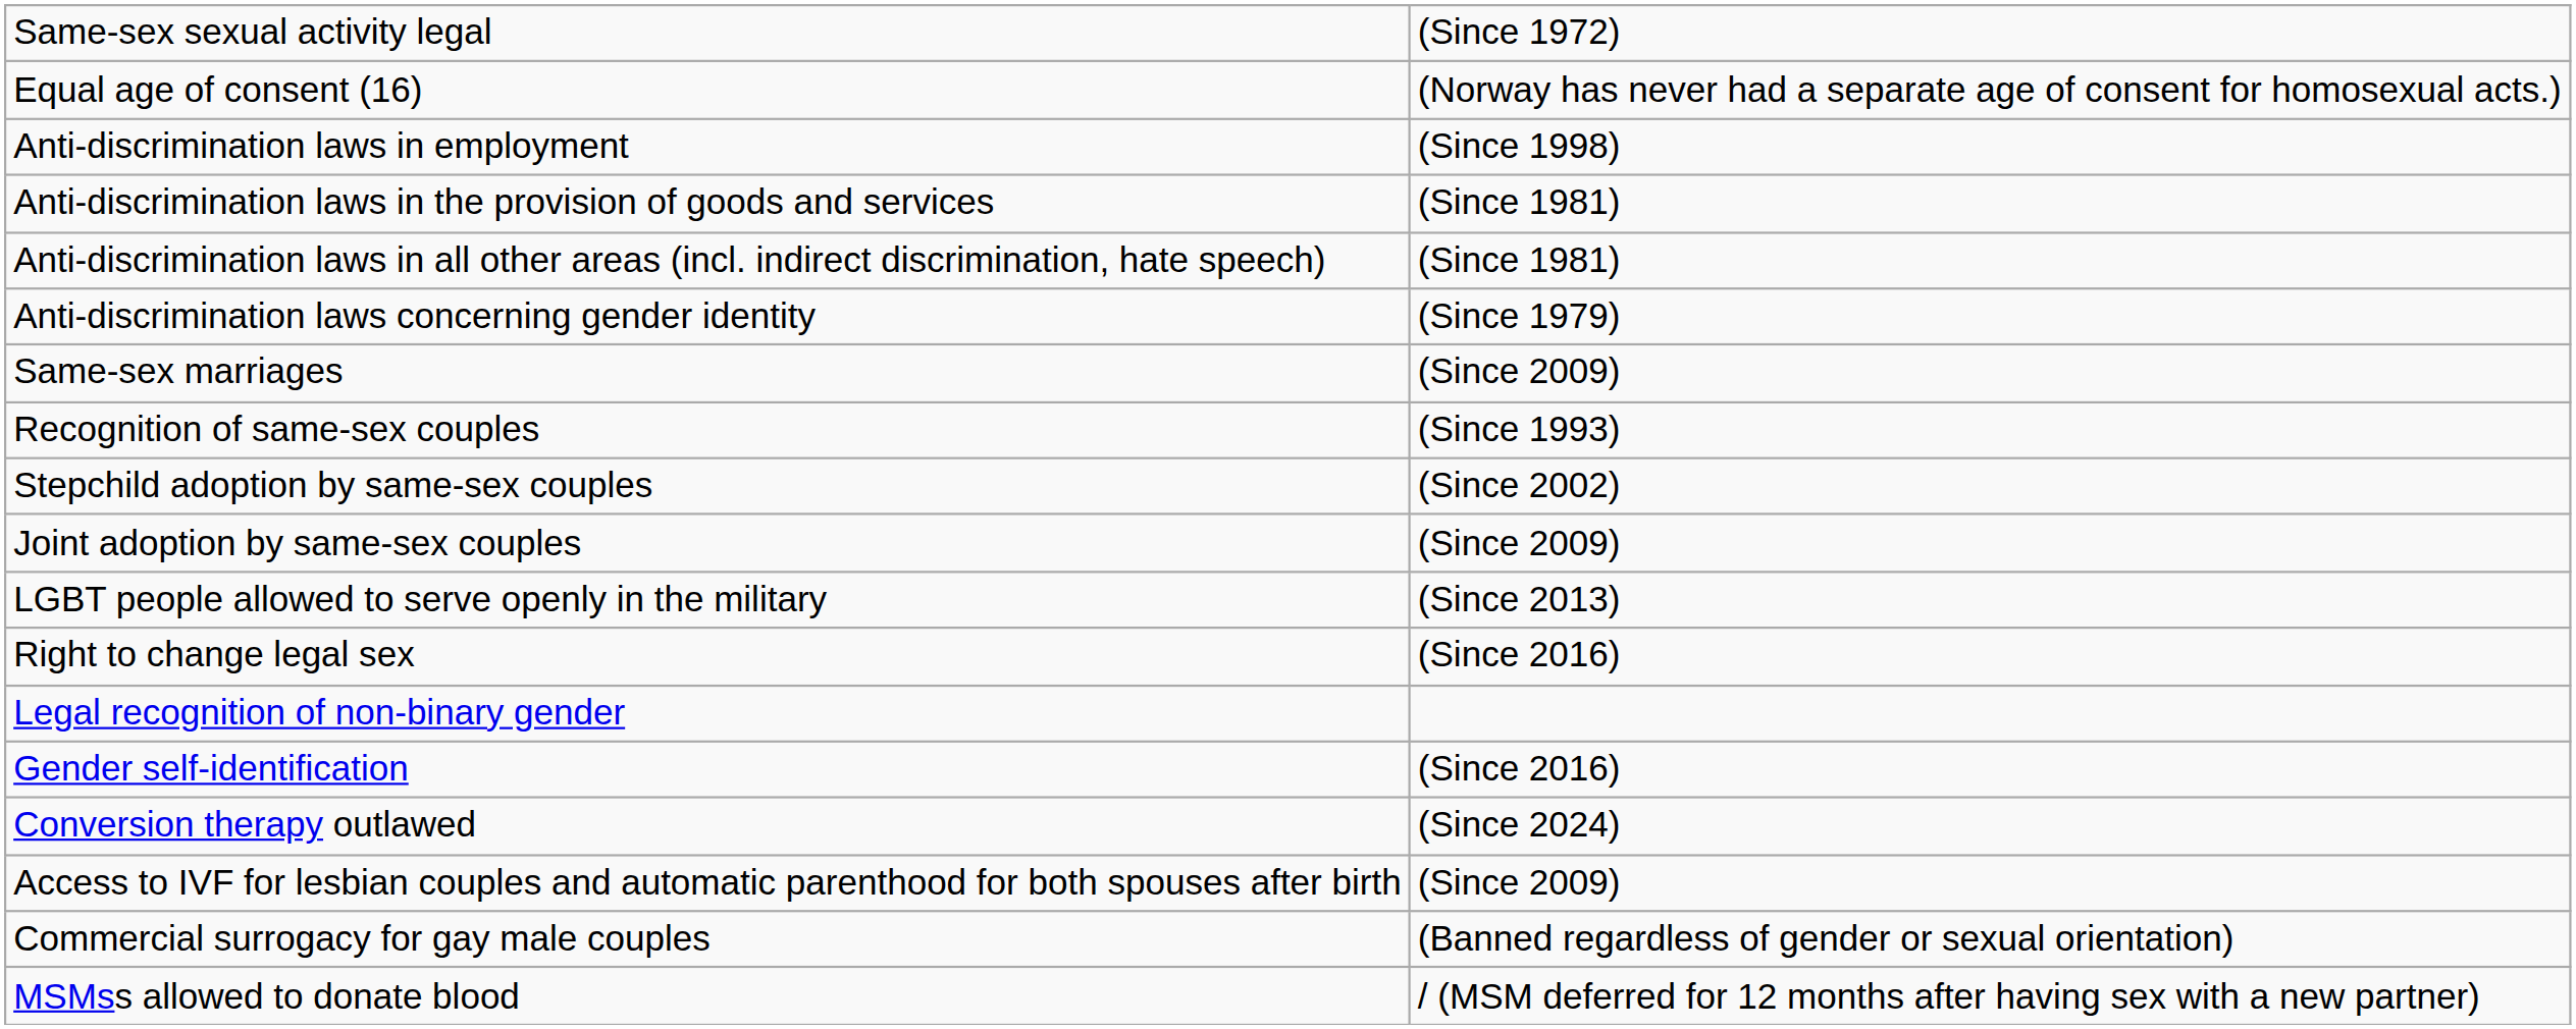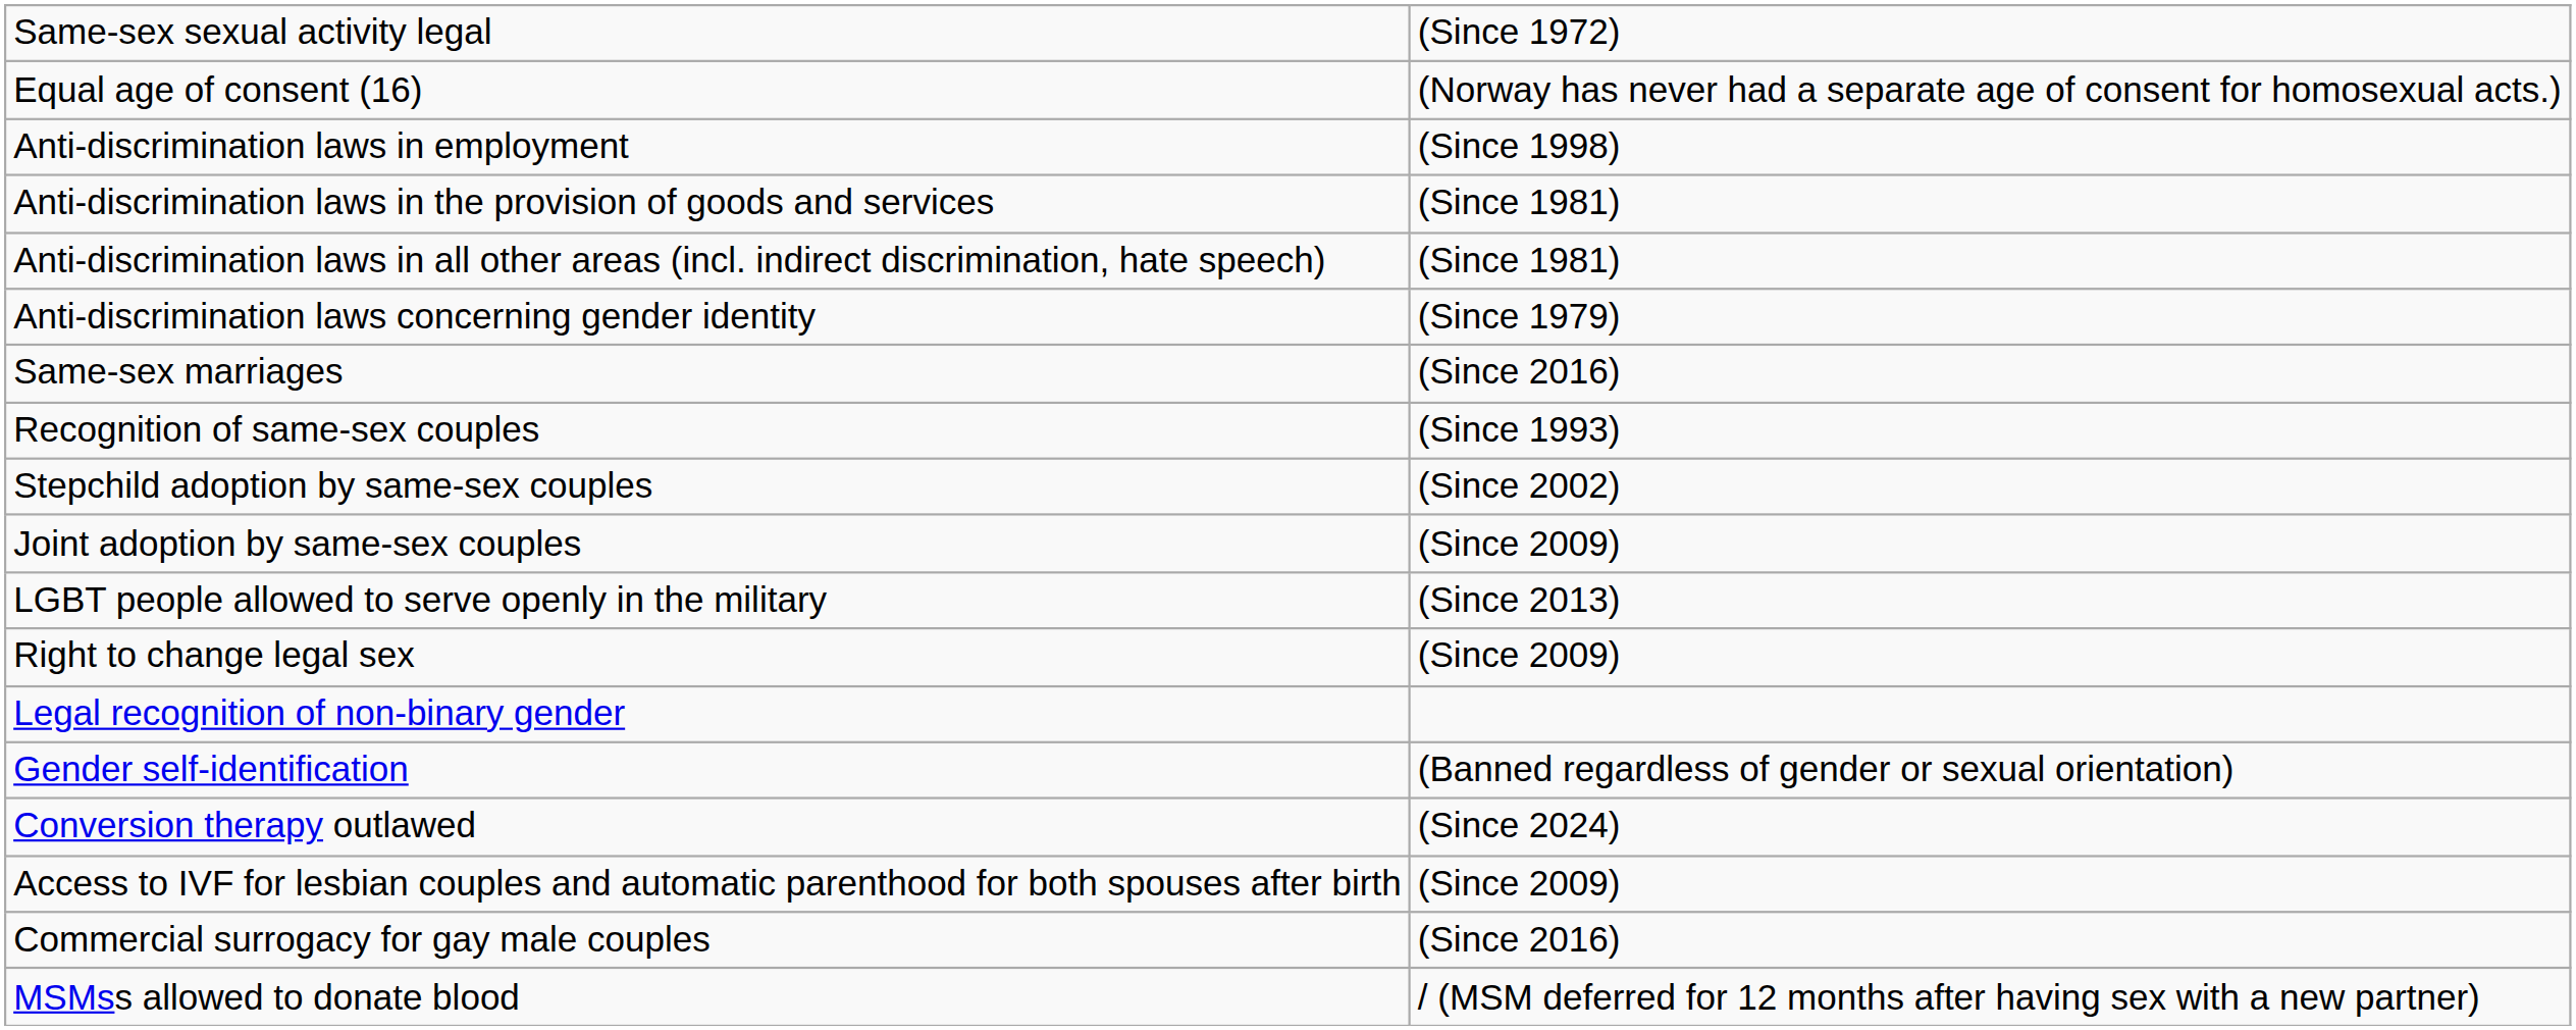 <table class="wikitable">
 <tr>
 <td>Same-sex sexual activity legal</td>
 <td> (Since 1972)</td>
 </tr>
 <tr>
 <td>Equal age of consent (16)</td>
 <td> (Norway has never had a separate age of consent for homosexual acts.)</td>
 </tr>
 <tr>
 <td>Anti-discrimination laws in employment</td>
 <td> (Since 1998)</td>
 </tr>
 <tr>
 <td>Anti-discrimination laws in the provision of goods and services</td>
 <td> (Since 1981)</td>
 </tr>
 <tr>
 <td>Anti-discrimination laws in all other areas (incl. indirect discrimination, hate speech)</td>
 <td> (Since 1981)</td>
 </tr>
 <tr>
 <td>Anti-discrimination laws concerning gender identity</td>
 <td> (Since 1979)</td>
 </tr>
 <tr>
 <td>Same-sex marriages</td>
-<td> (Since 2009)</td>
+<td> (Since 2016)</td>
 </tr>
 <tr>
 <td>Recognition of same-sex couples</td>
 <td> (Since 1993)</td>
 </tr>
 <tr>
 <td>Stepchild adoption by same-sex couples</td>
 <td> (Since 2002)</td>
 </tr>
 <tr>
 <td>Joint adoption by same-sex couples</td>
 <td> (Since 2009)</td>
 </tr>
 <tr>
 <td>LGBT people allowed to serve openly in the military</td>
 <td> (Since 2013)</td>
 </tr>
 <tr>
 <td>Right to change legal sex</td>
-<td> (Since 2016)</td>
+<td> (Since 2009)</td>
 </tr>
 <tr>
 <td><a href='#'>Legal recognition of non-binary gender</a></td>
 <td></td>
 </tr>
 <tr>
 <td><a href='#'>Gender self-identification</a></td>
-<td> (Since 2016)</td>
+<td> (Banned regardless of gender or sexual orientation)</td>
 </tr>
 <tr>
 <td><a href='#'>Conversion therapy</a> outlawed</td>
 <td> (Since 2024)</td>
 </tr>
 <tr>
 <td>Access to IVF for lesbian couples and automatic parenthood for both spouses after birth</td>
 <td> (Since 2009)</td>
 </tr>
 <tr>
 <td>Commercial surrogacy for gay male couples</td>
-<td> (Banned regardless of gender or sexual orientation)</td>
+<td> (Since 2016)</td>
 </tr>
 <tr>
 <td><a href='#'>MSMs</a>s allowed to donate blood</td>
 <td>/ (MSM deferred for 12 months after having sex with a new partner)</td>
 </tr>
 </table>
